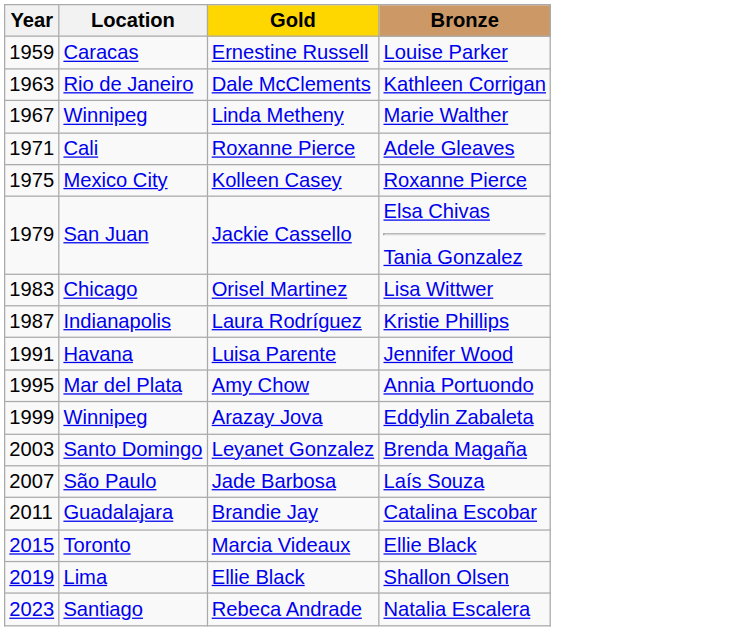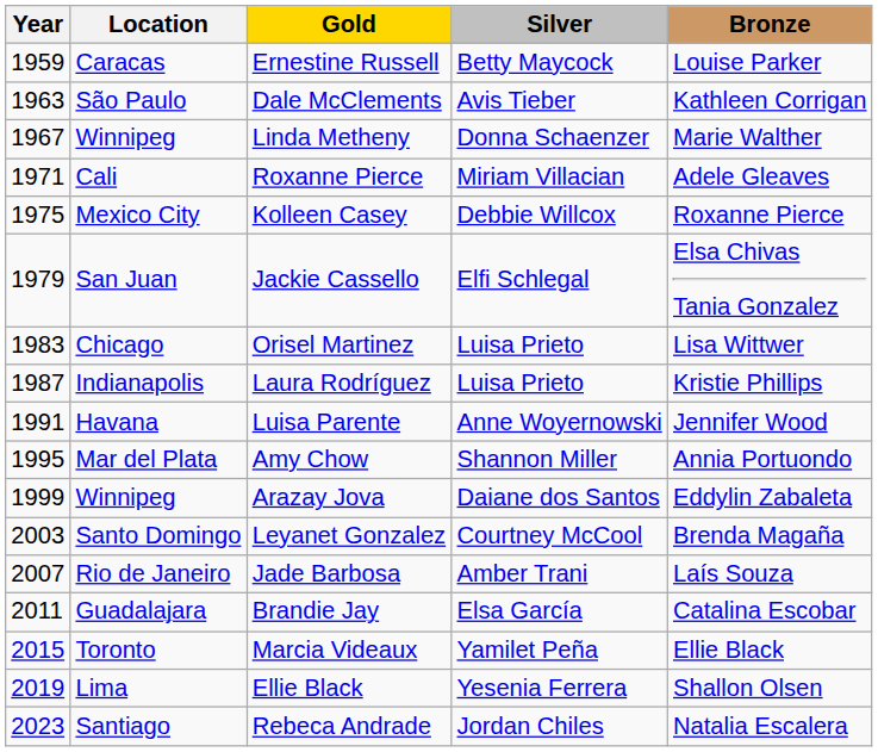 <table class="wikitable">
 <tr>
 <th>Year</th>
 <th>Location</th>
 <th style="background-color:gold;">Gold</th>
+<th style="background-color:silver;">Silver</th>
 <th style="background-color:#cc9966;">Bronze</th>
 </tr>
 <tr>
 <td>1959</td>
 <td> <a href='#'>Caracas</a></td>
 <td> <a href='#'>Ernestine Russell</a></td>
+<td> <a href='#'>Betty Maycock</a></td>
 <td> <a href='#'>Louise Parker</a></td>
 </tr>
 <tr>
 <td>1963</td>
-<td> <a href='#'>Rio de Janeiro</a></td>
+<td> <a href='#'>São Paulo</a></td>
 <td> <a href='#'>Dale McClements</a></td>
+<td> <a href='#'>Avis Tieber</a></td>
 <td> <a href='#'>Kathleen Corrigan</a></td>
 </tr>
 <tr>
 <td>1967</td>
 <td> <a href='#'>Winnipeg</a></td>
 <td> <a href='#'>Linda Metheny</a></td>
+<td> <a href='#'>Donna Schaenzer</a></td>
 <td> <a href='#'>Marie Walther</a></td>
 </tr>
 <tr>
 <td>1971</td>
 <td> <a href='#'>Cali</a></td>
 <td> <a href='#'>Roxanne Pierce</a></td>
+<td> <a href='#'>Miriam Villacian</a></td>
 <td> <a href='#'>Adele Gleaves</a></td>
 </tr>
 <tr>
 <td>1975</td>
 <td> <a href='#'>Mexico City</a></td>
 <td> <a href='#'>Kolleen Casey</a></td>
+<td> <a href='#'>Debbie Willcox</a></td>
 <td> <a href='#'>Roxanne Pierce</a></td>
 </tr>
 <tr>
 <td>1979</td>
 <td> <a href='#'>San Juan</a></td>
 <td> <a href='#'>Jackie Cassello</a></td>
+<td> <a href='#'>Elfi Schlegal</a></td>
 <td> <a href='#'>Elsa Chivas</a> <hr>  <a href='#'>Tania Gonzalez</a></td>
 </tr>
 <tr>
 <td>1983</td>
 <td> <a href='#'>Chicago</a></td>
 <td> <a href='#'>Orisel Martinez</a></td>
+<td> <a href='#'>Luisa Prieto</a></td>
 <td> <a href='#'>Lisa Wittwer</a></td>
 </tr>
 <tr>
 <td>1987</td>
 <td> <a href='#'>Indianapolis</a></td>
 <td> <a href='#'>Laura Rodríguez</a></td>
+<td> <a href='#'>Luisa Prieto</a></td>
 <td> <a href='#'>Kristie Phillips</a></td>
 </tr>
 <tr>
 <td>1991</td>
 <td> <a href='#'>Havana</a></td>
 <td> <a href='#'>Luisa Parente</a></td>
+<td> <a href='#'>Anne Woyernowski</a></td>
 <td> <a href='#'>Jennifer Wood</a></td>
 </tr>
 <tr>
 <td>1995</td>
 <td> <a href='#'>Mar del Plata</a></td>
 <td> <a href='#'>Amy Chow</a></td>
+<td> <a href='#'>Shannon Miller</a></td>
 <td> <a href='#'>Annia Portuondo</a></td>
 </tr>
 <tr>
 <td>1999</td>
 <td> <a href='#'>Winnipeg</a></td>
 <td> <a href='#'>Arazay Jova</a></td>
+<td> <a href='#'>Daiane dos Santos</a></td>
 <td> <a href='#'>Eddylin Zabaleta</a></td>
 </tr>
 <tr>
 <td>2003</td>
 <td> <a href='#'>Santo Domingo</a></td>
 <td> <a href='#'>Leyanet Gonzalez</a></td>
+<td> <a href='#'>Courtney McCool</a></td>
 <td> <a href='#'>Brenda Magaña</a></td>
 </tr>
 <tr>
 <td>2007</td>
-<td> <a href='#'>São Paulo</a></td>
+<td> <a href='#'>Rio de Janeiro</a></td>
 <td> <a href='#'>Jade Barbosa</a></td>
+<td> <a href='#'>Amber Trani</a></td>
 <td> <a href='#'>Laís Souza</a></td>
 </tr>
 <tr>
 <td>2011</td>
 <td> <a href='#'>Guadalajara</a></td>
 <td> <a href='#'>Brandie Jay</a></td>
+<td> <a href='#'>Elsa García</a></td>
 <td> <a href='#'>Catalina Escobar</a></td>
 </tr>
 <tr>
 <td><a href='#'>2015</a></td>
 <td> <a href='#'>Toronto</a></td>
 <td> <a href='#'>Marcia Videaux</a></td>
+<td> <a href='#'>Yamilet Peña</a></td>
 <td> <a href='#'>Ellie Black</a></td>
 </tr>
 <tr>
 <td><a href='#'>2019</a></td>
 <td> <a href='#'>Lima</a></td>
 <td> <a href='#'>Ellie Black</a></td>
+<td> <a href='#'>Yesenia Ferrera</a></td>
 <td> <a href='#'>Shallon Olsen</a></td>
 </tr>
 <tr>
 <td><a href='#'>2023</a></td>
 <td> <a href='#'>Santiago</a></td>
 <td> <a href='#'>Rebeca Andrade</a></td>
+<td> <a href='#'>Jordan Chiles</a></td>
 <td> <a href='#'>Natalia Escalera</a></td>
 </tr>
 </table>
